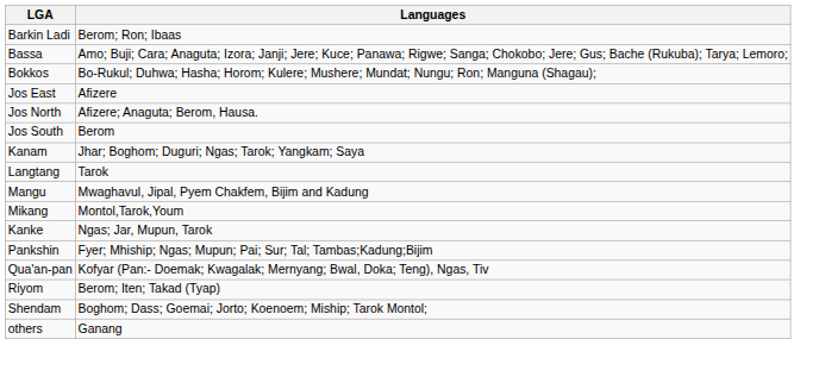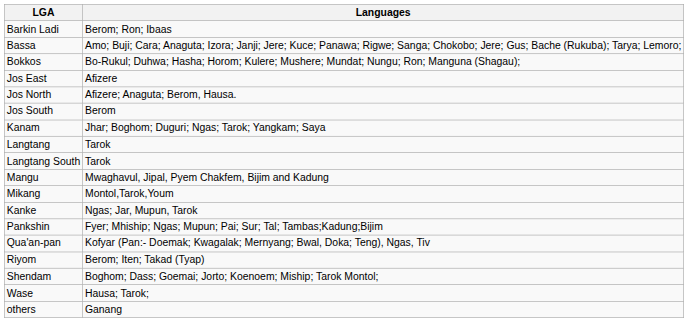 <table class="wikitable">
 <tr>
 <th>LGA</th>
 <th>Languages</th>
 </tr>
 <tr>
 <td>Barkin Ladi</td>
 <td>Berom; Ron; Ibaas</td>
 </tr>
 <tr>
 <td>Bassa</td>
 <td>Amo; Buji; Cara; Anaguta; Izora; Janji; Jere; Kuce; Panawa; Rigwe; Sanga; Chokobo; Jere; Gus; Bache (Rukuba); Tarya; Lemoro;</td>
 </tr>
 <tr>
 <td>Bokkos</td>
 <td>Bo-Rukul; Duhwa; Hasha; Horom; Kulere; Mushere; Mundat; Nungu; Ron; Manguna (Shagau);</td>
 </tr>
 <tr>
 <td>Jos East</td>
 <td>Afizere</td>
 </tr>
 <tr>
 <td>Jos North</td>
 <td>Afizere; Anaguta; Berom, Hausa.</td>
 </tr>
 <tr>
 <td>Jos South</td>
 <td>Berom</td>
 </tr>
 <tr>
 <td>Kanam</td>
 <td>Jhar; Boghom; Duguri; Ngas; Tarok; Yangkam; Saya</td>
 </tr>
 <tr>
 <td>Langtang</td>
 <td>Tarok</td>
 </tr>
 <tr>
+<td>Langtang South</td>
+<td>Tarok</td>
+</tr>
+<tr>
 <td>Mangu</td>
 <td>Mwaghavul, Jipal, Pyem  Chakfem, Bijim and Kadung</td>
 </tr>
 <tr>
 <td>Mikang</td>
 <td>Montol,Tarok,Youm</td>
 </tr>
 <tr>
 <td>Kanke</td>
 <td>Ngas; Jar, Mupun, Tarok</td>
 </tr>
 <tr>
 <td>Pankshin</td>
 <td>Fyer; Mhiship; Ngas; Mupun; Pai; Sur; Tal; Tambas;Kadung;Bijim</td>
 </tr>
 <tr>
 <td>Qua'an-pan</td>
 <td>Kofyar (Pan:- Doemak; Kwagalak; Mernyang; Bwal, Doka; Teng), Ngas, Tiv</td>
 </tr>
 <tr>
 <td>Riyom</td>
 <td>Berom; Iten; Takad (Tyap)</td>
 </tr>
 <tr>
 <td>Shendam</td>
 <td>Boghom; Dass; Goemai; Jorto; Koenoem; Miship; Tarok Montol;</td>
 </tr>
 <tr>
+<td>Wase</td>
+<td>Hausa; Tarok;</td>
+</tr>
+<tr>
 <td>others</td>
 <td>Ganang</td>
 </tr>
 </table>
